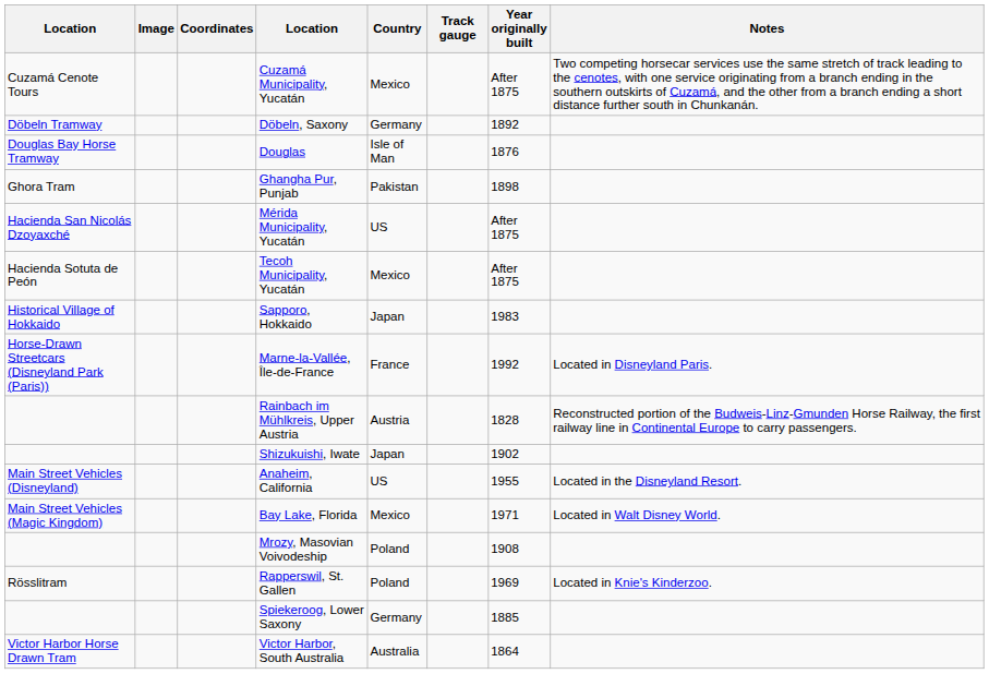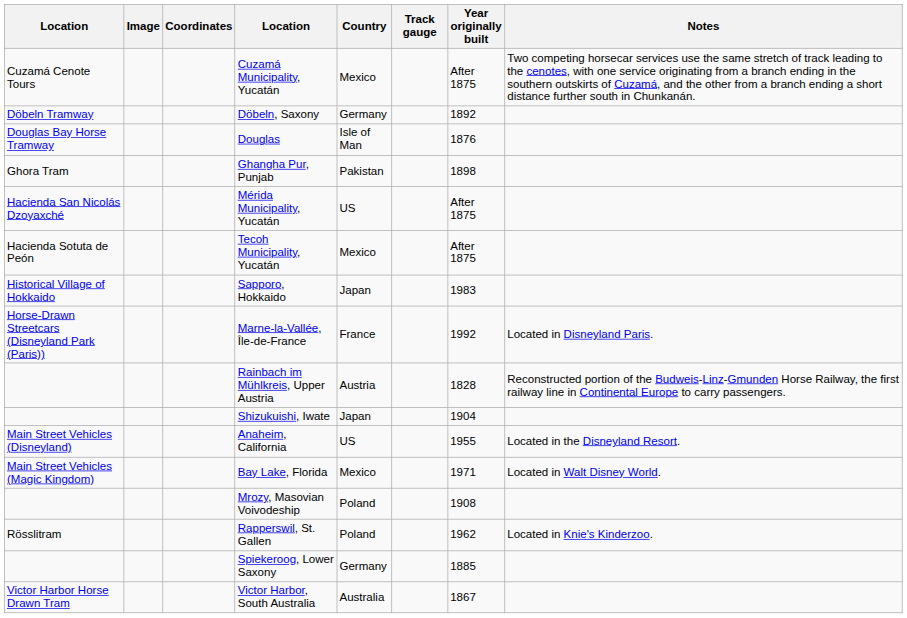 <table class=wikitable>
 <tr>
 <th>Location</th>
 <th>Image</th>
 <th>Coordinates</th>
 <th>Location</th>
 <th>Country</th>
 <th width=70>Track gauge</th>
 <th>Year<br>originally<br>built</th>
 <th>Notes</th>
 </tr>
 <tr>
 <td>Cuzamá Cenote Tours</td>
 <td></td>
 <td><small></small></td>
 <td><a href='#'>Cuzamá Municipality</a>, Yucatán</td>
 <td> Mexico</td>
 <td></td>
 <td>After 1875</td>
 <td>Two competing horsecar services use the same stretch of track leading to the <a href='#'>cenotes</a>, with one service originating from a branch ending in the southern outskirts of <a href='#'>Cuzamá</a>, and the other from a branch ending a short distance further south in Chunkanán.</td>
 </tr>
 <tr>
 <td><a href='#'>Döbeln Tramway</a></td>
 <td></td>
 <td><small></small></td>
 <td><a href='#'>Döbeln</a>, Saxony</td>
 <td> Germany</td>
 <td></td>
 <td>1892</td>
 <td></td>
 </tr>
 <tr>
 <td><a href='#'>Douglas Bay Horse Tramway</a></td>
 <td></td>
 <td><small></small></td>
 <td><a href='#'>Douglas</a></td>
 <td> Isle of Man</td>
 <td></td>
 <td>1876</td>
 <td></td>
 </tr>
 <tr>
 <td>Ghora Tram</td>
 <td></td>
 <td><small></small></td>
 <td><a href='#'>Ghangha Pur</a>, Punjab</td>
 <td> Pakistan</td>
 <td></td>
 <td>1898</td>
 <td></td>
 </tr>
 <tr>
 <td><a href='#'>Hacienda San Nicolás Dzoyaxché</a></td>
 <td></td>
 <td><small></small></td>
 <td><a href='#'>Mérida Municipality</a>, Yucatán</td>
 <td> US</td>
 <td></td>
 <td>After 1875</td>
 <td></td>
 </tr>
 <tr>
 <td>Hacienda Sotuta de Peón</td>
 <td></td>
 <td><small></small></td>
 <td><a href='#'>Tecoh Municipality</a>, Yucatán</td>
 <td> Mexico</td>
 <td></td>
 <td>After 1875</td>
 <td></td>
 </tr>
 <tr>
 <td><a href='#'>Historical Village of Hokkaido</a></td>
 <td></td>
 <td><small></small></td>
 <td><a href='#'>Sapporo</a>, Hokkaido</td>
 <td> Japan</td>
 <td></td>
 <td>1983</td>
 <td></td>
 </tr>
 <tr>
 <td><a href='#'>Horse-Drawn Streetcars (Disneyland Park (Paris))</a></td>
 <td></td>
 <td><small></small></td>
 <td><a href='#'>Marne-la-Vallée</a>, Île-de-France</td>
 <td> France</td>
 <td></td>
 <td>1992</td>
 <td>Located in <a href='#'>Disneyland Paris</a>.</td>
 </tr>
 <tr>
 <td></td>
 <td></td>
 <td><small></small></td>
 <td><a href='#'>Rainbach im Mühlkreis</a>, Upper Austria</td>
 <td> Austria</td>
 <td></td>
 <td>1828</td>
 <td>Reconstructed portion of the <a href='#'>Budweis</a>-<a href='#'>Linz</a>-<a href='#'>Gmunden</a> Horse Railway, the first railway line in <a href='#'>Continental Europe</a> to carry passengers.</td>
 </tr>
 <tr>
 <td></td>
 <td></td>
 <td><small></small></td>
 <td><a href='#'>Shizukuishi</a>, Iwate</td>
 <td> Japan</td>
 <td></td>
-<td>1902</td>
+<td>1904</td>
 <td></td>
 </tr>
 <tr>
 <td><a href='#'>Main Street Vehicles (Disneyland)</a></td>
 <td></td>
 <td><small></small></td>
 <td><a href='#'>Anaheim</a>, California</td>
 <td> US</td>
 <td></td>
 <td>1955</td>
 <td>Located in the <a href='#'>Disneyland Resort</a>.</td>
 </tr>
 <tr>
 <td><a href='#'>Main Street Vehicles (Magic Kingdom)</a></td>
 <td></td>
 <td><small></small></td>
 <td><a href='#'>Bay Lake</a>, Florida</td>
 <td> Mexico</td>
 <td></td>
 <td>1971</td>
 <td>Located in <a href='#'>Walt Disney World</a>.</td>
 </tr>
 <tr>
 <td></td>
 <td></td>
 <td><small></small></td>
 <td><a href='#'>Mrozy</a>, Masovian Voivodeship</td>
 <td> Poland</td>
 <td></td>
 <td>1908</td>
 <td></td>
 </tr>
 <tr>
 <td>Rösslitram</td>
 <td></td>
 <td><small></small></td>
 <td><a href='#'>Rapperswil</a>, St. Gallen</td>
 <td> Poland</td>
 <td></td>
-<td>1969</td>
+<td>1962</td>
 <td>Located in <a href='#'>Knie's Kinderzoo</a>.</td>
 </tr>
 <tr>
 <td></td>
 <td></td>
 <td><small></small></td>
 <td><a href='#'>Spiekeroog</a>, Lower Saxony</td>
 <td> Germany</td>
 <td></td>
 <td>1885</td>
 <td></td>
 </tr>
 <tr>
 <td><a href='#'>Victor Harbor Horse Drawn Tram</a></td>
 <td></td>
 <td><small></small></td>
 <td><a href='#'>Victor Harbor</a>, South Australia</td>
 <td> Australia</td>
 <td></td>
-<td>1864</td>
+<td>1867</td>
 <td></td>
 </tr>
 </table>
